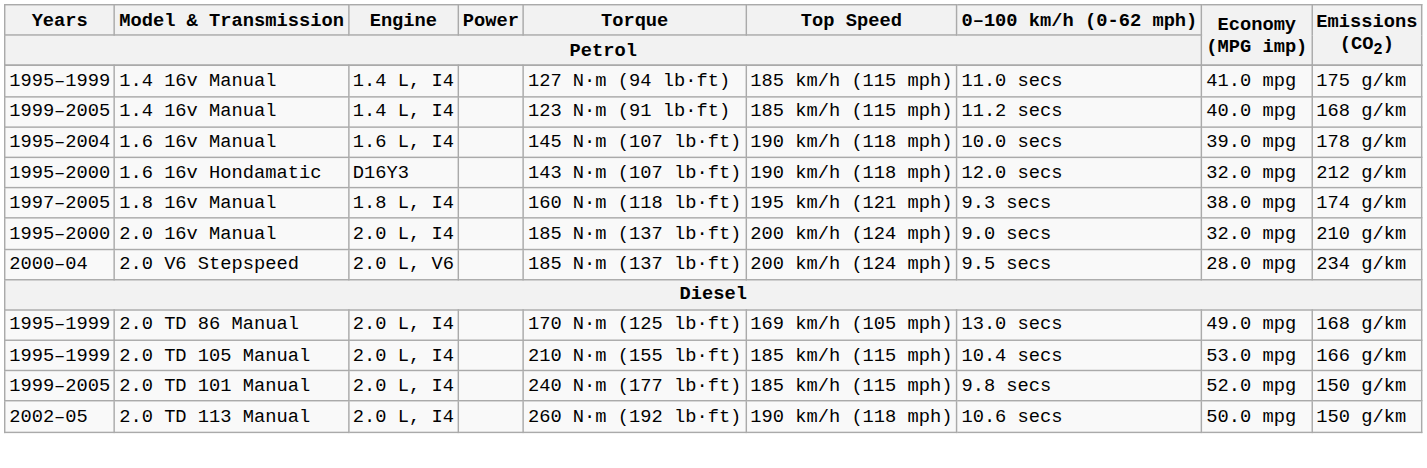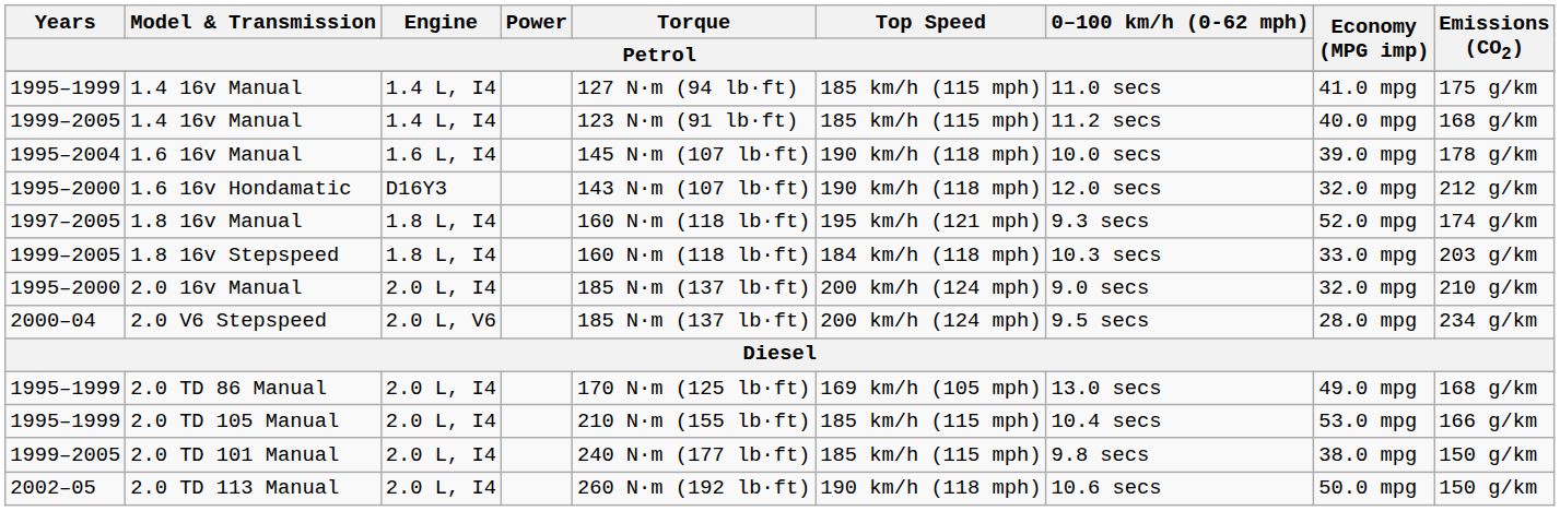 <table class="wikitable">
 <tr>
 <th>Years</th>
 <th>Model & Transmission</th>
 <th>Engine</th>
 <th>Power</th>
 <th>Torque</th>
 <th>Top Speed</th>
 <th>0–100 km/h (0-62 mph)</th>
 <th rowspan=2>Economy <br>(MPG imp)</th>
 <th rowspan=2>Emissions <br>(CO<sub>2</sub>)</th>
 </tr>
 <tr>
 <th colspan=7>Petrol</th>
 </tr>
 <tr>
 </tr>
 <tr>
 <td>1995–1999</td>
 <td>1.4 16v Manual</td>
 <td>1.4 L, I4</td>
 <td></td>
 <td>127 N·m (94 lb·ft)</td>
 <td>185 km/h (115 mph)</td>
 <td>11.0 secs</td>
 <td>41.0 mpg</td>
 <td>175 g/km</td>
 </tr>
 <tr>
 <td>1999–2005</td>
 <td>1.4 16v Manual</td>
 <td>1.4 L, I4</td>
 <td></td>
 <td>123 N·m (91 lb·ft)</td>
 <td>185 km/h (115 mph)</td>
 <td>11.2 secs</td>
 <td>40.0 mpg</td>
 <td>168 g/km</td>
 </tr>
 <tr>
 <td>1995–2004</td>
 <td>1.6 16v Manual</td>
 <td>1.6 L, I4</td>
 <td></td>
 <td>145 N·m (107 lb·ft)</td>
 <td>190 km/h (118 mph)</td>
 <td>10.0 secs</td>
 <td>39.0 mpg</td>
 <td>178 g/km</td>
 </tr>
 <tr>
 <td>1995–2000</td>
 <td>1.6 16v Hondamatic</td>
 <td>D16Y3</td>
 <td></td>
 <td>143 N·m (107 lb·ft)</td>
 <td>190 km/h (118 mph)</td>
 <td>12.0 secs</td>
 <td>32.0 mpg</td>
 <td>212 g/km</td>
 </tr>
 <tr>
 <td>1997–2005</td>
 <td>1.8 16v Manual</td>
 <td>1.8 L, I4</td>
 <td></td>
 <td>160 N·m (118 lb·ft)</td>
 <td>195 km/h (121 mph)</td>
 <td>9.3 secs</td>
-<td>38.0 mpg</td>
+<td>52.0 mpg</td>
 <td>174 g/km</td>
+</tr>
+<tr>
+<td>1999–2005</td>
+<td>1.8 16v Stepspeed</td>
+<td>1.8 L, I4</td>
+<td></td>
+<td>160 N·m (118 lb·ft)</td>
+<td>184 km/h (118 mph)</td>
+<td>10.3 secs</td>
+<td>33.0 mpg</td>
+<td>203 g/km</td>
 </tr>
 <tr>
 <td>1995–2000</td>
 <td>2.0 16v Manual</td>
 <td>2.0 L, I4</td>
 <td></td>
 <td>185 N·m (137 lb·ft)</td>
 <td>200 km/h (124 mph)</td>
 <td>9.0 secs</td>
 <td>32.0 mpg</td>
 <td>210 g/km</td>
 </tr>
 <tr>
 <td>2000–04</td>
 <td>2.0 V6 Stepspeed</td>
 <td>2.0 L, V6</td>
 <td></td>
 <td>185 N·m (137 lb·ft)</td>
 <td>200 km/h (124 mph)</td>
 <td>9.5 secs</td>
 <td>28.0 mpg</td>
 <td>234 g/km</td>
 </tr>
 <tr>
 <th colspan=9>Diesel</th>
 </tr>
 <tr>
 <td>1995–1999</td>
 <td>2.0 TD 86 Manual</td>
 <td>2.0 L, I4</td>
 <td></td>
 <td>170 N·m (125 lb·ft)</td>
 <td>169 km/h (105 mph)</td>
 <td>13.0 secs</td>
 <td>49.0 mpg</td>
 <td>168 g/km</td>
 </tr>
 <tr>
 <td>1995–1999</td>
 <td>2.0 TD 105 Manual</td>
 <td>2.0 L, I4</td>
 <td></td>
 <td>210 N·m (155 lb·ft)</td>
 <td>185 km/h (115 mph)</td>
 <td>10.4 secs</td>
 <td>53.0 mpg</td>
 <td>166 g/km</td>
 </tr>
 <tr>
 <td>1999–2005</td>
 <td>2.0 TD 101 Manual</td>
 <td>2.0 L, I4</td>
 <td></td>
 <td>240 N·m (177 lb·ft)</td>
 <td>185 km/h (115 mph)</td>
 <td>9.8 secs</td>
-<td>52.0 mpg</td>
+<td>38.0 mpg</td>
 <td>150 g/km</td>
 </tr>
 <tr>
 <td>2002–05</td>
 <td>2.0 TD 113 Manual</td>
 <td>2.0 L, I4</td>
 <td></td>
 <td>260 N·m (192 lb·ft)</td>
 <td>190 km/h (118 mph)</td>
 <td>10.6 secs</td>
 <td>50.0 mpg</td>
 <td>150 g/km</td>
 </tr>
 </table>
